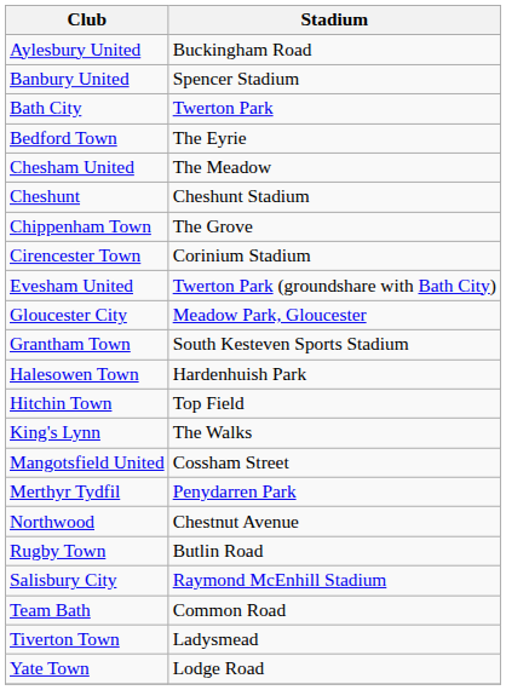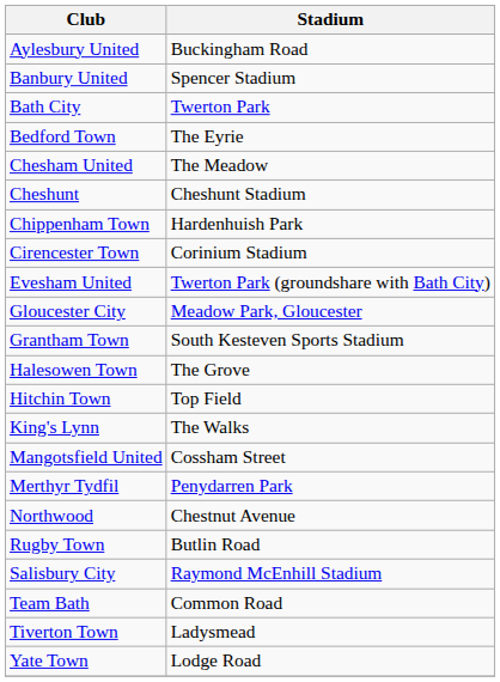 <table class="wikitable sortable">
 <tr>
 <th>Club</th>
 <th>Stadium</th>
 </tr>
 <tr>
 <td><a href='#'>Aylesbury United</a></td>
 <td>Buckingham Road</td>
 </tr>
 <tr>
 <td><a href='#'>Banbury United</a></td>
 <td>Spencer Stadium</td>
 </tr>
 <tr>
 <td><a href='#'>Bath City</a></td>
 <td><a href='#'>Twerton Park</a></td>
 </tr>
 <tr>
 <td><a href='#'>Bedford Town</a></td>
 <td>The Eyrie</td>
 </tr>
 <tr>
 <td><a href='#'>Chesham United</a></td>
 <td>The Meadow</td>
 </tr>
 <tr>
 <td><a href='#'>Cheshunt</a></td>
 <td>Cheshunt Stadium</td>
 </tr>
 <tr>
 <td><a href='#'>Chippenham Town</a></td>
-<td>The Grove</td>
+<td>Hardenhuish Park</td>
 </tr>
 <tr>
 <td><a href='#'>Cirencester Town</a></td>
 <td>Corinium Stadium</td>
 </tr>
 <tr>
 <td><a href='#'>Evesham United</a></td>
 <td><a href='#'>Twerton Park</a> (groundshare with <a href='#'>Bath City</a>)</td>
 </tr>
 <tr>
 <td><a href='#'>Gloucester City</a></td>
 <td><a href='#'>Meadow Park, Gloucester</a></td>
 </tr>
 <tr>
 <td><a href='#'>Grantham Town</a></td>
 <td>South Kesteven Sports Stadium</td>
 </tr>
 <tr>
 <td><a href='#'>Halesowen Town</a></td>
-<td>Hardenhuish Park</td>
+<td>The Grove</td>
 </tr>
 <tr>
 <td><a href='#'>Hitchin Town</a></td>
 <td>Top Field</td>
 </tr>
 <tr>
 <td><a href='#'>King's Lynn</a></td>
 <td>The Walks</td>
 </tr>
 <tr>
 <td><a href='#'>Mangotsfield United</a></td>
 <td>Cossham Street</td>
 </tr>
 <tr>
 <td><a href='#'>Merthyr Tydfil</a></td>
 <td><a href='#'>Penydarren Park</a></td>
 </tr>
 <tr>
 <td><a href='#'>Northwood</a></td>
 <td>Chestnut Avenue</td>
 </tr>
 <tr>
 <td><a href='#'>Rugby Town</a></td>
 <td>Butlin Road</td>
 </tr>
 <tr>
 <td><a href='#'>Salisbury City</a></td>
 <td><a href='#'>Raymond McEnhill Stadium</a></td>
 </tr>
 <tr>
 <td><a href='#'>Team Bath</a></td>
 <td>Common Road</td>
 </tr>
 <tr>
 <td><a href='#'>Tiverton Town</a></td>
 <td>Ladysmead</td>
 </tr>
 <tr>
 <td><a href='#'>Yate Town</a></td>
 <td>Lodge Road</td>
 </tr>
 <tr>
 </tr>
 </table>
